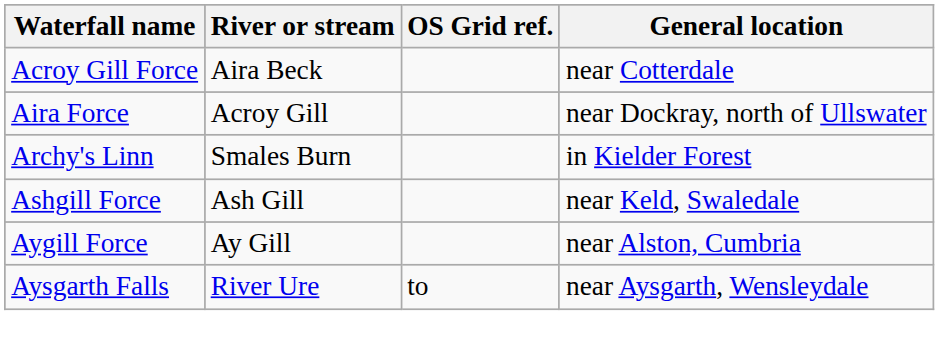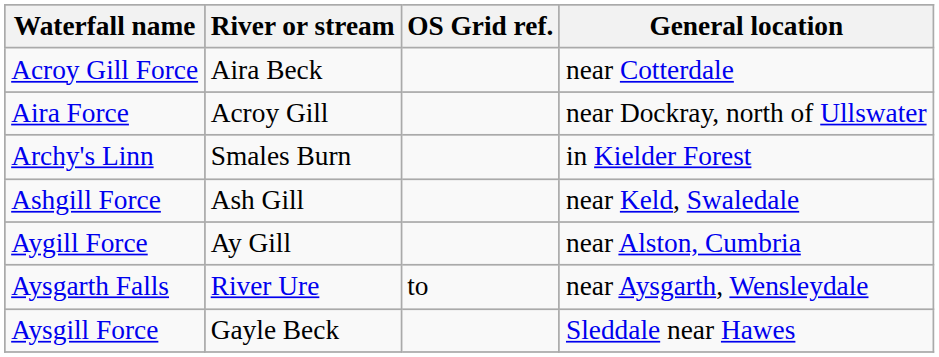 <table class="wikitable">
 <tr>
 <th>Waterfall name</th>
 <th>River or stream</th>
 <th>OS Grid ref.</th>
 <th>General location</th>
 </tr>
 <tr>
 <td><a href='#'>Acroy Gill Force</a></td>
 <td>Aira Beck</td>
 <td></td>
 <td>near <a href='#'>Cotterdale</a></td>
 </tr>
 <tr>
 <td><a href='#'>Aira Force</a></td>
 <td>Acroy Gill</td>
 <td></td>
 <td>near Dockray, north of <a href='#'>Ullswater</a></td>
 </tr>
 <tr>
 <td><a href='#'>Archy's Linn</a></td>
 <td>Smales Burn</td>
 <td></td>
 <td>in <a href='#'>Kielder Forest</a></td>
 </tr>
 <tr>
 <td><a href='#'>Ashgill Force</a></td>
 <td>Ash Gill</td>
 <td></td>
 <td>near <a href='#'>Keld</a>, <a href='#'>Swaledale</a></td>
 </tr>
 <tr>
 <td><a href='#'>Aygill Force</a></td>
 <td>Ay Gill</td>
 <td></td>
 <td>near <a href='#'>Alston, Cumbria</a></td>
 </tr>
 <tr>
 <td><a href='#'>Aysgarth Falls</a></td>
 <td><a href='#'>River Ure</a></td>
 <td> to </td>
 <td>near <a href='#'>Aysgarth</a>, <a href='#'>Wensleydale</a></td>
 </tr>
+<tr>
+<td><a href='#'>Aysgill Force</a></td>
+<td>Gayle Beck</td>
+<td></td>
+<td><a href='#'>Sleddale</a> near <a href='#'>Hawes</a></td>
+</tr>
 </table>
